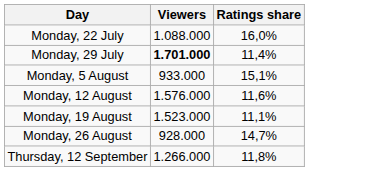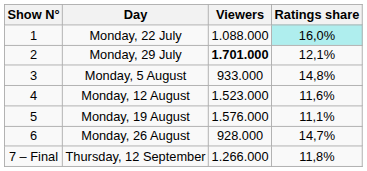 <table class="wikitable sortable centre" style="text-align:center; font-size:90%">
 <tr>
+<th>Show N°</th>
 <th>Day</th>
 <th>Viewers</th>
 <th>Ratings share</th>
 </tr>
 <tr>
+<td>1</td>
 <td>Monday, 22 July</td>
 <td>1.088.000</td>
-<td>16,0%</td>
+<td style="background: paleturquoise;">16,0%</td>
 </tr>
 <tr>
+<td>2</td>
 <td>Monday, 29 July</td>
 <td><strong>1.701.000</strong></td>
-<td>11,4%</td>
+<td>12,1%</td>
 </tr>
 <tr>
+<td>3</td>
 <td>Monday, 5 August</td>
 <td>933.000</td>
-<td>15,1%</td>
+<td>14,8%</td>
 </tr>
 <tr>
+<td>4</td>
 <td>Monday, 12 August</td>
-<td>1.576.000</td>
+<td>1.523.000</td>
 <td>11,6%</td>
 </tr>
 <tr>
+<td>5</td>
 <td>Monday, 19 August</td>
-<td>1.523.000</td>
+<td>1.576.000</td>
 <td>11,1%</td>
 </tr>
 <tr>
+<td>6</td>
 <td>Monday, 26 August</td>
 <td>928.000</td>
 <td>14,7%</td>
 </tr>
 <tr>
+<td>7 – Final</td>
 <td>Thursday, 12 September</td>
 <td>1.266.000</td>
 <td>11,8%</td>
 </tr>
 </table>
